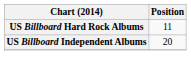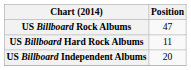 <table class="wikitable plainrowheaders sortable" style="text-align:center">
 <tr>
 <th scope="col">Chart (2014)</th>
 <th scope="col">Position</th>
+</tr>
+<tr>
+<th scope="row">US <em>Billboard</em> Rock Albums</th>
+<td>47</td>
 </tr>
 <tr>
 <th scope="row">US <em>Billboard</em> Hard Rock Albums</th>
 <td>11</td>
 </tr>
 <tr>
 <th scope="row">US <em>Billboard</em> Independent Albums</th>
 <td>20</td>
 </tr>
 <tr>
 </tr>
 </table>
